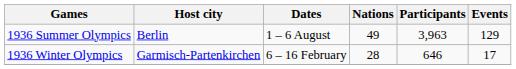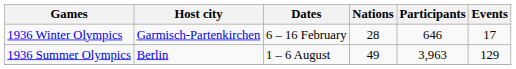 <table class="wikitable">
 <tr>
 <th>Games</th>
 <th>Host city</th>
 <th>Dates</th>
 <th>Nations</th>
 <th>Participants</th>
 <th>Events</th>
 </tr>
 <tr>
+<td><a href='#'>1936 Winter Olympics</a></td>
+<td><a href='#'>Garmisch-Partenkirchen</a></td>
+<td>6 – 16 February</td>
+<td style="text-align:center;">28</td>
+<td style="text-align:center;">646</td>
+<td style="text-align:center;">17</td>
+</tr>
+<tr>
 <td><a href='#'>1936 Summer Olympics</a></td>
 <td><a href='#'>Berlin</a></td>
 <td>1 – 6 August</td>
 <td style="text-align:center;">49</td>
 <td style="text-align:center;">3,963</td>
 <td style="text-align:center;">129</td>
 </tr>
 <tr>
-<td><a href='#'>1936 Winter Olympics</a></td>
-<td><a href='#'>Garmisch-Partenkirchen</a></td>
-<td>6 – 16 February</td>
-<td style="text-align:center;">28</td>
-<td style="text-align:center;">646</td>
-<td style="text-align:center;">17</td>
-</tr>
-<tr>
 </tr>
 </table>
